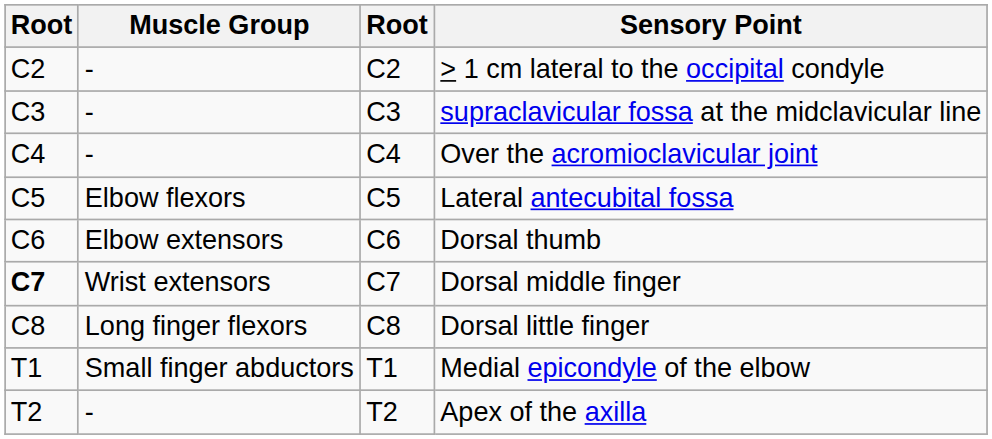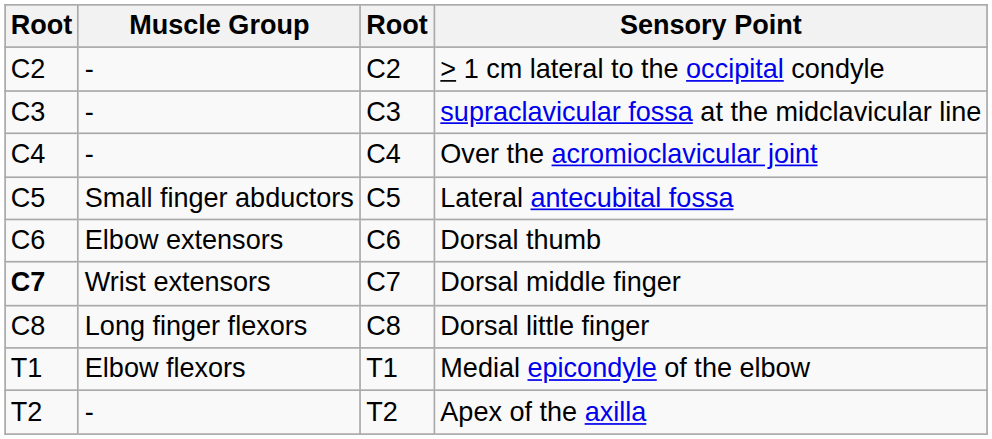 <table class="wikitable" style="margin-left: auto; margin-right: auto; border: none;">
 <tr>
 <th style=max-width:4em>Root</th>
 <th style=max-width:4em>Muscle Group</th>
 <th style=max-width:4em>Root</th>
 <th style=max-width:4em>Sensory Point</th>
 </tr>
 <tr>
 <td>C2</td>
 <td>-</td>
 <td>C2</td>
 <td><u>></u> 1 cm lateral to the <a href='#'>occipital</a> condyle</td>
 </tr>
 <tr>
 <td>C3</td>
 <td>-</td>
 <td>C3</td>
 <td><a href='#'>supraclavicular fossa</a> at the midclavicular line</td>
 </tr>
 <tr>
 <td>C4</td>
 <td>-</td>
 <td>C4</td>
 <td>Over the <a href='#'>acromioclavicular joint</a></td>
 </tr>
 <tr>
 <td>C5</td>
-<td>Elbow flexors</td>
+<td>Small finger abductors</td>
 <td>C5</td>
 <td>Lateral <a href='#'>antecubital fossa</a></td>
 </tr>
 <tr>
 <td>C6</td>
 <td>Elbow extensors</td>
 <td>C6</td>
 <td>Dorsal thumb</td>
 </tr>
 <tr>
 <td><strong>C7</strong></td>
 <td>Wrist extensors</td>
 <td>C7</td>
 <td>Dorsal middle finger</td>
 </tr>
 <tr>
 <td>C8</td>
 <td>Long finger flexors</td>
 <td>C8</td>
 <td>Dorsal little finger</td>
 </tr>
 <tr>
 <td>T1</td>
-<td>Small finger abductors</td>
+<td>Elbow flexors</td>
 <td>T1</td>
 <td>Medial <a href='#'>epicondyle</a> of the elbow</td>
 </tr>
 <tr>
 <td>T2</td>
 <td>-</td>
 <td>T2</td>
 <td>Apex of the <a href='#'>axilla</a></td>
 </tr>
 </table>
